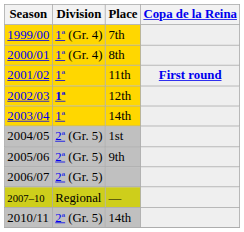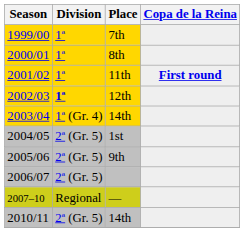 <table class="wikitable">
 <tr style="background:#f0f6fa;">
 <th>Season</th>
 <th>Division</th>
 <th>Place</th>
 <th><a href='#'>Copa de la Reina</a></th>
 </tr>
 <tr>
 <td style="background:gold;"><a href='#'>1999/00</a></td>
-<td style="background:gold;"><a href='#'>1ª</a> (Gr. 4)</td>
+<td style="background:gold;"><a href='#'>1ª</a></td>
 <td style="background:gold;">7th</td>
 <th style="background:#efefef;"></th>
 </tr>
 <tr>
 <td style="background:gold;"><a href='#'>2000/01</a></td>
-<td style="background:gold;"><a href='#'>1ª</a> (Gr. 4)</td>
+<td style="background:gold;"><a href='#'>1ª</a></td>
 <td style="background:gold;">8th</td>
 <th style="background:#efefef;"></th>
 </tr>
 <tr>
 <td style="background:gold;"><a href='#'>2001/02</a></td>
 <td style="background:gold;"><a href='#'>1ª</a></td>
 <td style="background:gold;">11th</td>
 <th style="background:#efefef;"><a href='#'>First round</a></th>
 </tr>
 <tr>
 <td style="background:gold;"><a href='#'>2002/03</a></td>
 <td style="background:gold;"><strong><a href='#'>1ª</a></strong></td>
 <td style="background:gold;">12th</td>
 <th style="background:#efefef;"></th>
 </tr>
 <tr>
 <td style="background:gold;"><a href='#'>2003/04</a></td>
-<td style="background:gold;"><a href='#'>1ª</a></td>
+<td style="background:gold;"><a href='#'>1ª</a> (Gr. 4)</td>
 <td style="background:gold;">14th</td>
 <th style="background:#efefef;"></th>
 </tr>
 <tr>
 <td style="background:silver;">2004/05</td>
 <td style="background:silver;"><a href='#'>2ª</a> (Gr. 5)</td>
 <td style="background:silver;">1st</td>
 <th style="background:#efefef;"></th>
 </tr>
 <tr>
 <td style="background:silver;">2005/06</td>
 <td style="background:silver;"><a href='#'>2ª</a> (Gr. 5)</td>
 <td style="background:silver;">9th</td>
 <th style="background:#efefef;"></th>
 </tr>
 <tr>
 <td style="background:silver;">2006/07</td>
 <td style="background:silver;"><a href='#'>2ª</a> (Gr. 5)</td>
 <td style="background:silver;"></td>
 <th style="background:#efefef;"></th>
 </tr>
 <tr>
 <td style="background:#CECE1B;"><small>2007–10</small></td>
 <td style="background:#CECE1B;">Regional</td>
 <td style="background:#CECE1B;">—</td>
 <td style="background:#efefef;"></td>
 </tr>
 <tr>
 <td style="background:silver;">2010/11</td>
 <td style="background:silver;"><a href='#'>2ª</a> (Gr. 5)</td>
 <td style="background:silver;">14th</td>
 <th style="background:#efefef;"></th>
 </tr>
 <tr>
 </tr>
 </table>
